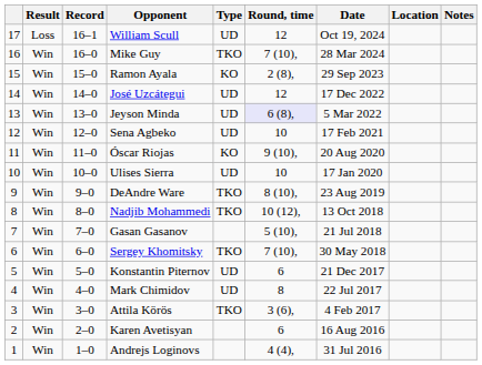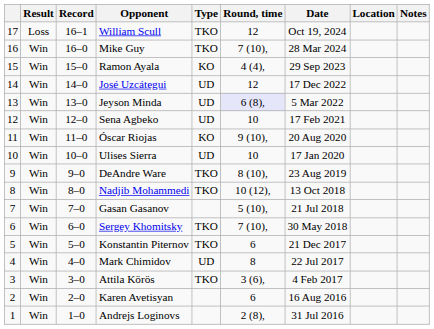 <table class="wikitable" style="text-align:center">
 <tr>
 <th></th>
 <th>Result</th>
 <th>Record</th>
 <th>Opponent</th>
 <th>Type</th>
 <th>Round, time</th>
 <th>Date</th>
 <th>Location</th>
 <th>Notes</th>
 </tr>
 <tr>
 <td>17</td>
 <td>Loss</td>
 <td>16–1</td>
 <td align=left><a href='#'>William Scull</a></td>
-<td>UD</td>
+<td>TKO</td>
 <td>12</td>
 <td>Oct 19, 2024</td>
 <td align=left></td>
 <td align=left></td>
 </tr>
 <tr>
 <td>16</td>
 <td>Win</td>
 <td>16–0</td>
 <td style="text-align:left;">Mike Guy</td>
 <td>TKO</td>
 <td>7 (10), </td>
 <td>28 Mar 2024</td>
 <td style="text-align:left;"></td>
 <td></td>
 </tr>
 <tr>
 <td>15</td>
 <td>Win</td>
 <td>15–0</td>
 <td style="text-align:left;">Ramon Ayala</td>
 <td>KO</td>
-<td>2 (8), </td>
+<td>4 (4), </td>
 <td>29 Sep 2023</td>
 <td style="text-align:left;"></td>
 <td></td>
 </tr>
 <tr>
 <td>14</td>
 <td>Win</td>
 <td>14–0</td>
 <td style="text-align:left;"><a href='#'>José Uzcátegui</a></td>
 <td>UD</td>
 <td>12</td>
 <td>17 Dec 2022</td>
 <td style="text-align:left;"></td>
 <td></td>
 </tr>
 <tr>
 <td>13</td>
 <td>Win</td>
 <td>13–0</td>
 <td align="left">Jeyson Minda</td>
 <td>UD</td>
 <td style="background: lavender;">6 (8), </td>
 <td>5 Mar 2022</td>
 <td align="left"></td>
 <td></td>
 </tr>
 <tr>
 <td>12</td>
 <td>Win</td>
 <td>12–0</td>
 <td align=left>Sena Agbeko</td>
 <td>UD</td>
 <td>10</td>
 <td>17 Feb 2021</td>
 <td align=left></td>
 <td></td>
 </tr>
 <tr>
 <td>11</td>
 <td>Win</td>
 <td>11–0</td>
 <td align=left>Óscar Riojas</td>
 <td>KO</td>
 <td>9 (10), </td>
 <td>20 Aug 2020</td>
 <td align=left></td>
 <td></td>
 </tr>
 <tr>
 <td>10</td>
 <td>Win</td>
 <td>10–0</td>
 <td align=left>Ulises Sierra</td>
 <td>UD</td>
 <td>10</td>
 <td>17 Jan 2020</td>
 <td align=left></td>
 <td></td>
 </tr>
 <tr>
 <td>9</td>
 <td>Win</td>
 <td>9–0</td>
 <td align=left>DeAndre Ware</td>
 <td>TKO</td>
 <td>8 (10), </td>
 <td>23 Aug 2019</td>
 <td align=left></td>
 <td></td>
 </tr>
 <tr>
 <td>8</td>
 <td>Win</td>
 <td>8–0</td>
 <td align=left><a href='#'>Nadjib Mohammedi</a></td>
 <td>TKO</td>
 <td>10 (12), </td>
 <td>13 Oct 2018</td>
 <td align=left></td>
 <td align=left></td>
 </tr>
 <tr>
 <td>7</td>
 <td>Win</td>
 <td>7–0</td>
 <td align=left>Gasan Gasanov</td>
 <td></td>
 <td>5 (10), </td>
 <td>21 Jul 2018</td>
 <td align=left></td>
 <td align=left></td>
 </tr>
 <tr>
 <td>6</td>
 <td>Win</td>
 <td>6–0</td>
 <td align=left><a href='#'>Sergey Khomitsky</a></td>
 <td>TKO</td>
 <td>7 (10), </td>
 <td>30 May 2018</td>
 <td align=left></td>
 <td align=left></td>
 </tr>
 <tr>
 <td>5</td>
 <td>Win</td>
 <td>5–0</td>
 <td align=left>Konstantin Piternov</td>
-<td>UD</td>
+<td>TKO</td>
 <td>6</td>
 <td>21 Dec 2017</td>
 <td align=left></td>
 <td></td>
 </tr>
 <tr>
 <td>4</td>
 <td>Win</td>
 <td>4–0</td>
 <td align=left>Mark Chimidov</td>
 <td>UD</td>
 <td>8</td>
 <td>22 Jul 2017</td>
 <td align=left></td>
 <td></td>
 </tr>
 <tr>
 <td>3</td>
 <td>Win</td>
 <td>3–0</td>
 <td align=left>Attila Körös</td>
 <td>TKO</td>
 <td>3 (6), </td>
 <td>4 Feb 2017</td>
 <td align=left></td>
 <td></td>
 </tr>
 <tr>
 <td>2</td>
 <td>Win</td>
 <td>2–0</td>
 <td align=left>Karen Avetisyan</td>
 <td></td>
 <td>6</td>
 <td>16 Aug 2016</td>
 <td align=left></td>
 <td></td>
 </tr>
 <tr>
 <td>1</td>
 <td>Win</td>
 <td>1–0</td>
 <td align=left>Andrejs Loginovs</td>
 <td></td>
-<td>4 (4), </td>
+<td>2 (8), </td>
 <td>31 Jul 2016</td>
 <td align=left></td>
 <td></td>
 </tr>
 </table>
